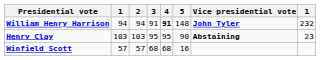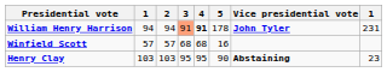 <table class="wikitable" style="text-align:right">
 <tr>
 <th>Presidential vote</th>
 <th>1</th>
 <th>2</th>
 <th>3</th>
 <th>4</th>
 <th>5</th>
 <th>Vice presidential vote</th>
 <th>1</th>
 </tr>
 <tr>
 <td align=left><strong><a href='#'>William Henry Harrison</a></strong></td>
 <td>94</td>
 <td>94</td>
-<td>91</td>
+<td style="background: lightsalmon;">91</td>
 <td><strong>91</strong></td>
-<td>148</td>
+<td>178</td>
 <td align=left><strong><a href='#'>John Tyler</a></strong></td>
-<td>232</td>
+<td>231</td>
+</tr>
+<tr>
+<td align=left><strong><a href='#'>Winfield Scott</a></strong></td>
+<td>57</td>
+<td>57</td>
+<td>68</td>
+<td>68</td>
+<td>16</td>
+<td></td>
+<td></td>
 </tr>
 <tr>
 <td align=left><strong><a href='#'>Henry Clay</a></strong></td>
 <td>103</td>
 <td>103</td>
 <td>95</td>
 <td>95</td>
 <td>90</td>
 <td align=left><strong>Abstaining</strong></td>
 <td>23</td>
 </tr>
-<tr>
-<td align=left><strong><a href='#'>Winfield Scott</a></strong></td>
-<td>57</td>
-<td>57</td>
-<td>68</td>
-<td>68</td>
-<td>16</td>
-<td></td>
-<td></td>
-</tr>
 </table>
